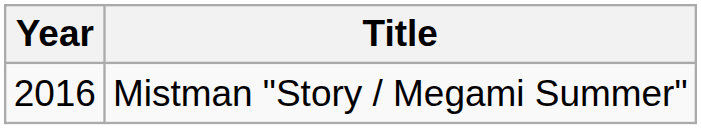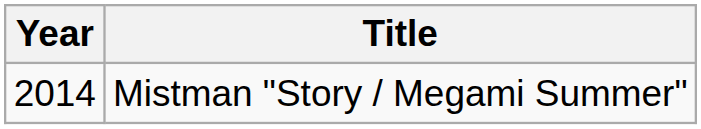 <table class="wikitable">
 <tr>
 <th>Year</th>
 <th>Title</th>
 </tr>
 <tr>
-<td>2016</td>
+<td>2014</td>
 <td>Mistman "Story / Megami Summer"</td>
 </tr>
 </table>
